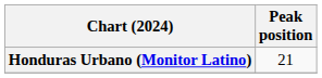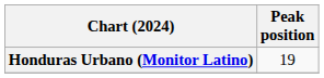 <table class="wikitable sortable plainrowheaders" style="text-align:center;">
 <tr>
 <th scope="col">Chart (2024)</th>
 <th scope="col">Peak<br>position</th>
 </tr>
 <tr>
 <th scope="row">Honduras Urbano (<a href='#'>Monitor Latino</a>)</th>
-<td>21</td>
+<td>19</td>
 </tr>
 <tr>
 </tr>
 </table>
